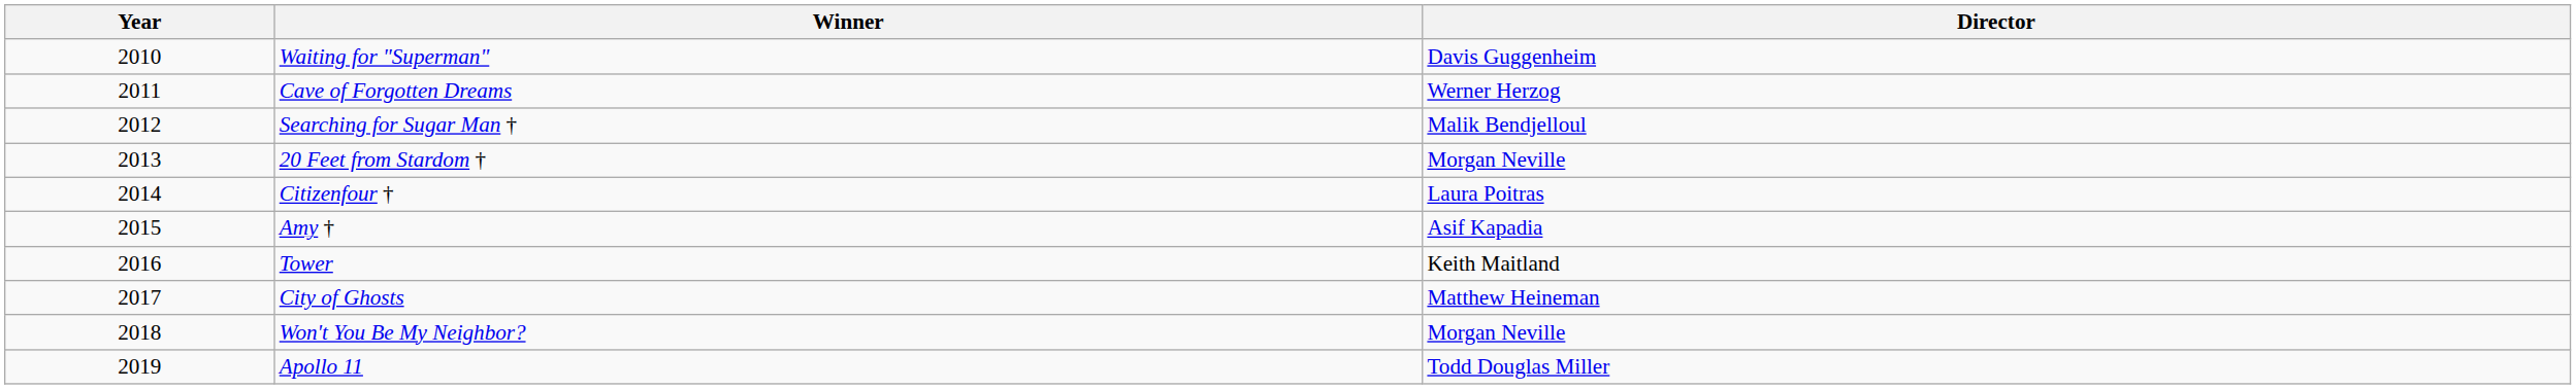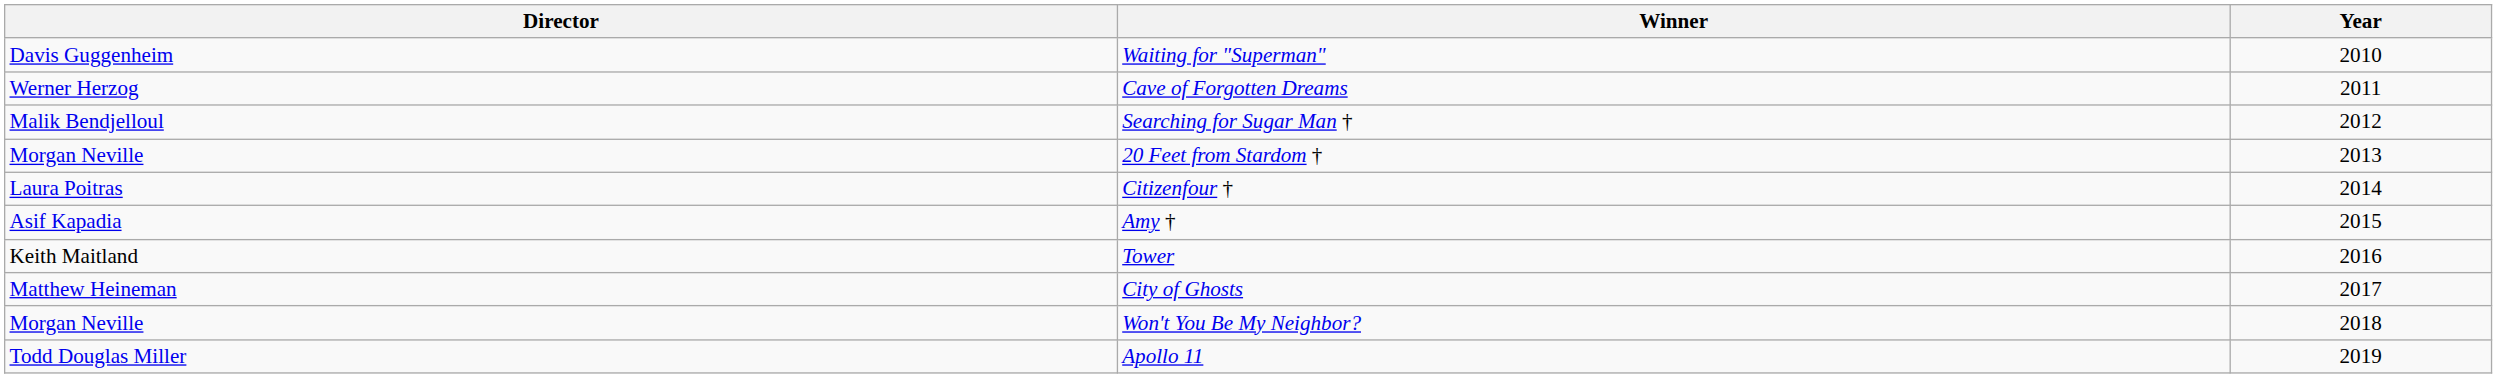 <table class="wikitable" width="95%" cellpadding="5">
 <tr>
+<th width="450">Director</th>
+<th width="450">Winner</th>
 <th width="100">Year</th>
-<th width="450">Winner</th>
-<th width="450">Director</th>
 </tr>
 <tr>
+<td><a href='#'>Davis Guggenheim</a></td>
+<td><em><a href='#'>Waiting for "Superman"</a></em></td>
 <td style="text-align:center;">2010</td>
-<td><em><a href='#'>Waiting for "Superman"</a></em></td>
-<td><a href='#'>Davis Guggenheim</a></td>
 </tr>
 <tr>
+<td><a href='#'>Werner Herzog</a></td>
+<td><em><a href='#'>Cave of Forgotten Dreams</a></em></td>
 <td style="text-align:center;">2011</td>
-<td><em><a href='#'>Cave of Forgotten Dreams</a></em></td>
-<td><a href='#'>Werner Herzog</a></td>
 </tr>
 <tr>
+<td><a href='#'>Malik Bendjelloul</a></td>
+<td><em><a href='#'>Searching for Sugar Man</a></em> †</td>
 <td style="text-align:center;">2012</td>
-<td><em><a href='#'>Searching for Sugar Man</a></em> †</td>
-<td><a href='#'>Malik Bendjelloul</a></td>
 </tr>
 <tr>
+<td><a href='#'>Morgan Neville</a></td>
+<td><em><a href='#'>20 Feet from Stardom</a></em> †</td>
 <td style="text-align:center;">2013</td>
-<td><em><a href='#'>20 Feet from Stardom</a></em> †</td>
-<td><a href='#'>Morgan Neville</a></td>
 </tr>
 <tr>
+<td><a href='#'>Laura Poitras</a></td>
+<td><em><a href='#'>Citizenfour</a></em> †</td>
 <td style="text-align:center;">2014</td>
-<td><em><a href='#'>Citizenfour</a></em> †</td>
-<td><a href='#'>Laura Poitras</a></td>
 </tr>
 <tr>
+<td><a href='#'>Asif Kapadia</a></td>
+<td><em><a href='#'>Amy</a></em> †</td>
 <td style="text-align:center;">2015</td>
-<td><em><a href='#'>Amy</a></em> †</td>
-<td><a href='#'>Asif Kapadia</a></td>
 </tr>
 <tr>
+<td>Keith Maitland</td>
+<td><em><a href='#'>Tower</a></em></td>
 <td style="text-align:center;">2016</td>
-<td><em><a href='#'>Tower</a></em></td>
-<td>Keith Maitland</td>
 </tr>
 <tr>
+<td><a href='#'>Matthew Heineman</a></td>
+<td><em><a href='#'>City of Ghosts</a></em></td>
 <td style="text-align:center;">2017</td>
-<td><em><a href='#'>City of Ghosts</a></em></td>
-<td><a href='#'>Matthew Heineman</a></td>
 </tr>
 <tr>
+<td><a href='#'>Morgan Neville</a></td>
+<td><em><a href='#'>Won't You Be My Neighbor?</a></em></td>
 <td style="text-align:center;">2018</td>
-<td><em><a href='#'>Won't You Be My Neighbor?</a></em></td>
-<td><a href='#'>Morgan Neville</a></td>
 </tr>
 <tr>
+<td><a href='#'>Todd Douglas Miller</a></td>
+<td><em><a href='#'>Apollo 11</a></em></td>
 <td style="text-align:center;">2019</td>
-<td><em><a href='#'>Apollo 11</a></em></td>
-<td><a href='#'>Todd Douglas Miller</a></td>
 </tr>
 </table>
